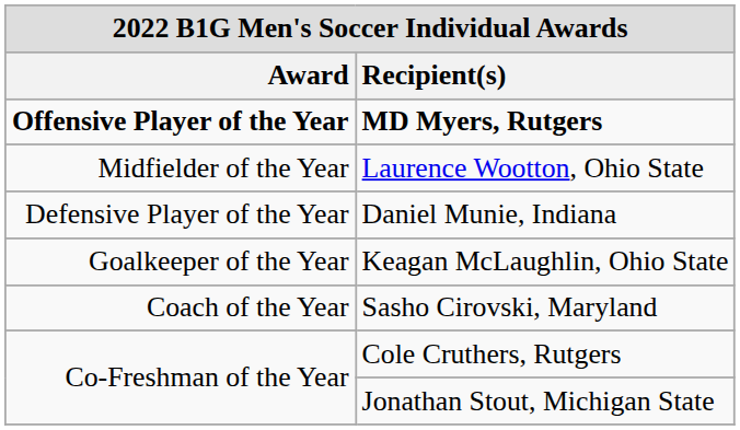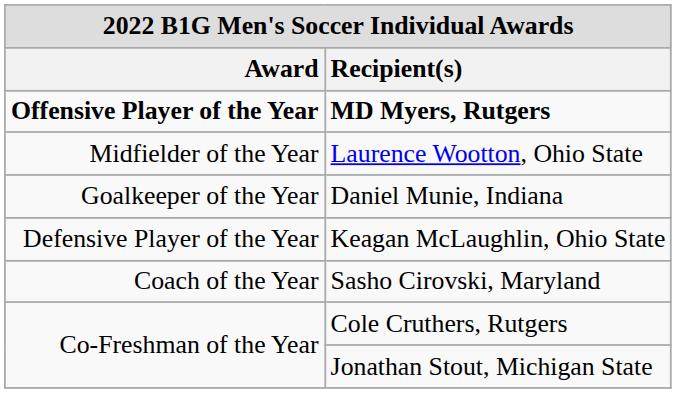 <table class="wikitable" style="white-space:nowrap; font-size:90%;">
 <tr>
 <td colspan="7" style="text-align:center; background:#ddd;"><strong>2022 B1G Men's Soccer Individual Awards</strong></td>
 </tr>
 <tr>
 <th style="text-align:right;">Award</th>
 <th style="text-align:left;">Recipient(s)</th>
 </tr>
 <tr>
 <td style="text-align:right;"><strong>Offensive Player of the Year</strong></td>
 <td style="text-align:left;"><strong>MD Myers, Rutgers</strong></td>
 </tr>
 <tr>
 <td style="text-align:right;">Midfielder of the Year</td>
 <td style="text-align:left;"><a href='#'>Laurence Wootton</a>, Ohio State</td>
 </tr>
 <tr>
-<td style="text-align:right;">Defensive Player of the Year</td>
+<td style="text-align:right;">Goalkeeper of the Year</td>
 <td style="text-align:left;">Daniel Munie, Indiana</td>
 </tr>
 <tr>
-<td style="text-align:right;">Goalkeeper of the Year</td>
+<td style="text-align:right;">Defensive Player of the Year</td>
 <td style="text-align:left;">Keagan McLaughlin, Ohio State</td>
 </tr>
 <tr>
 <td style="text-align:right;">Coach of the Year</td>
 <td style="text-align:left;">Sasho Cirovski, Maryland</td>
 </tr>
 <tr>
 <td style="text-align:right;" rowspan="2">Co-Freshman of the Year</td>
 <td style="text-align:left;">Cole Cruthers, Rutgers</td>
 </tr>
 <tr>
 <td style="text-align:left;">Jonathan Stout, Michigan State</td>
 </tr>
 </table>
